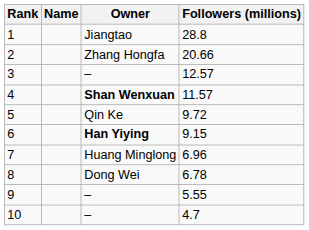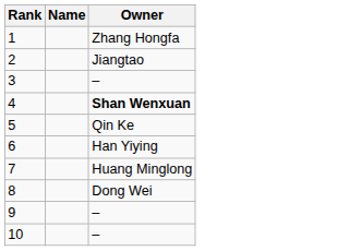 <table class="wikitable">
 <tr>
 <th>Rank</th>
 <th>Name</th>
 <th>Owner</th>
-<th>Followers (millions)</th>
 </tr>
 <tr>
 <td>1</td>
 <td></td>
-<td>Jiangtao</td>
-<td>28.8</td>
+<td>Zhang Hongfa</td>
 </tr>
 <tr>
 <td>2</td>
 <td></td>
-<td>Zhang Hongfa</td>
-<td>20.66</td>
+<td>Jiangtao</td>
 </tr>
 <tr>
 <td>3</td>
 <td></td>
 <td>–</td>
-<td>12.57</td>
 </tr>
 <tr>
 <td>4</td>
 <td></td>
 <td><strong>Shan Wenxuan</strong></td>
-<td>11.57</td>
 </tr>
 <tr>
 <td>5</td>
 <td></td>
 <td>Qin Ke</td>
-<td>9.72</td>
 </tr>
 <tr>
 <td>6</td>
 <td></td>
-<td><strong>Han Yiying</strong></td>
-<td>9.15</td>
+<td>Han Yiying</td>
 </tr>
 <tr>
 <td>7</td>
 <td></td>
 <td>Huang Minglong</td>
-<td>6.96</td>
 </tr>
 <tr>
 <td>8</td>
 <td></td>
 <td>Dong Wei</td>
-<td>6.78</td>
 </tr>
 <tr>
 <td>9</td>
 <td></td>
 <td>–</td>
-<td>5.55</td>
 </tr>
 <tr>
 <td>10</td>
 <td></td>
 <td>–</td>
-<td>4.7</td>
 </tr>
 </table>
